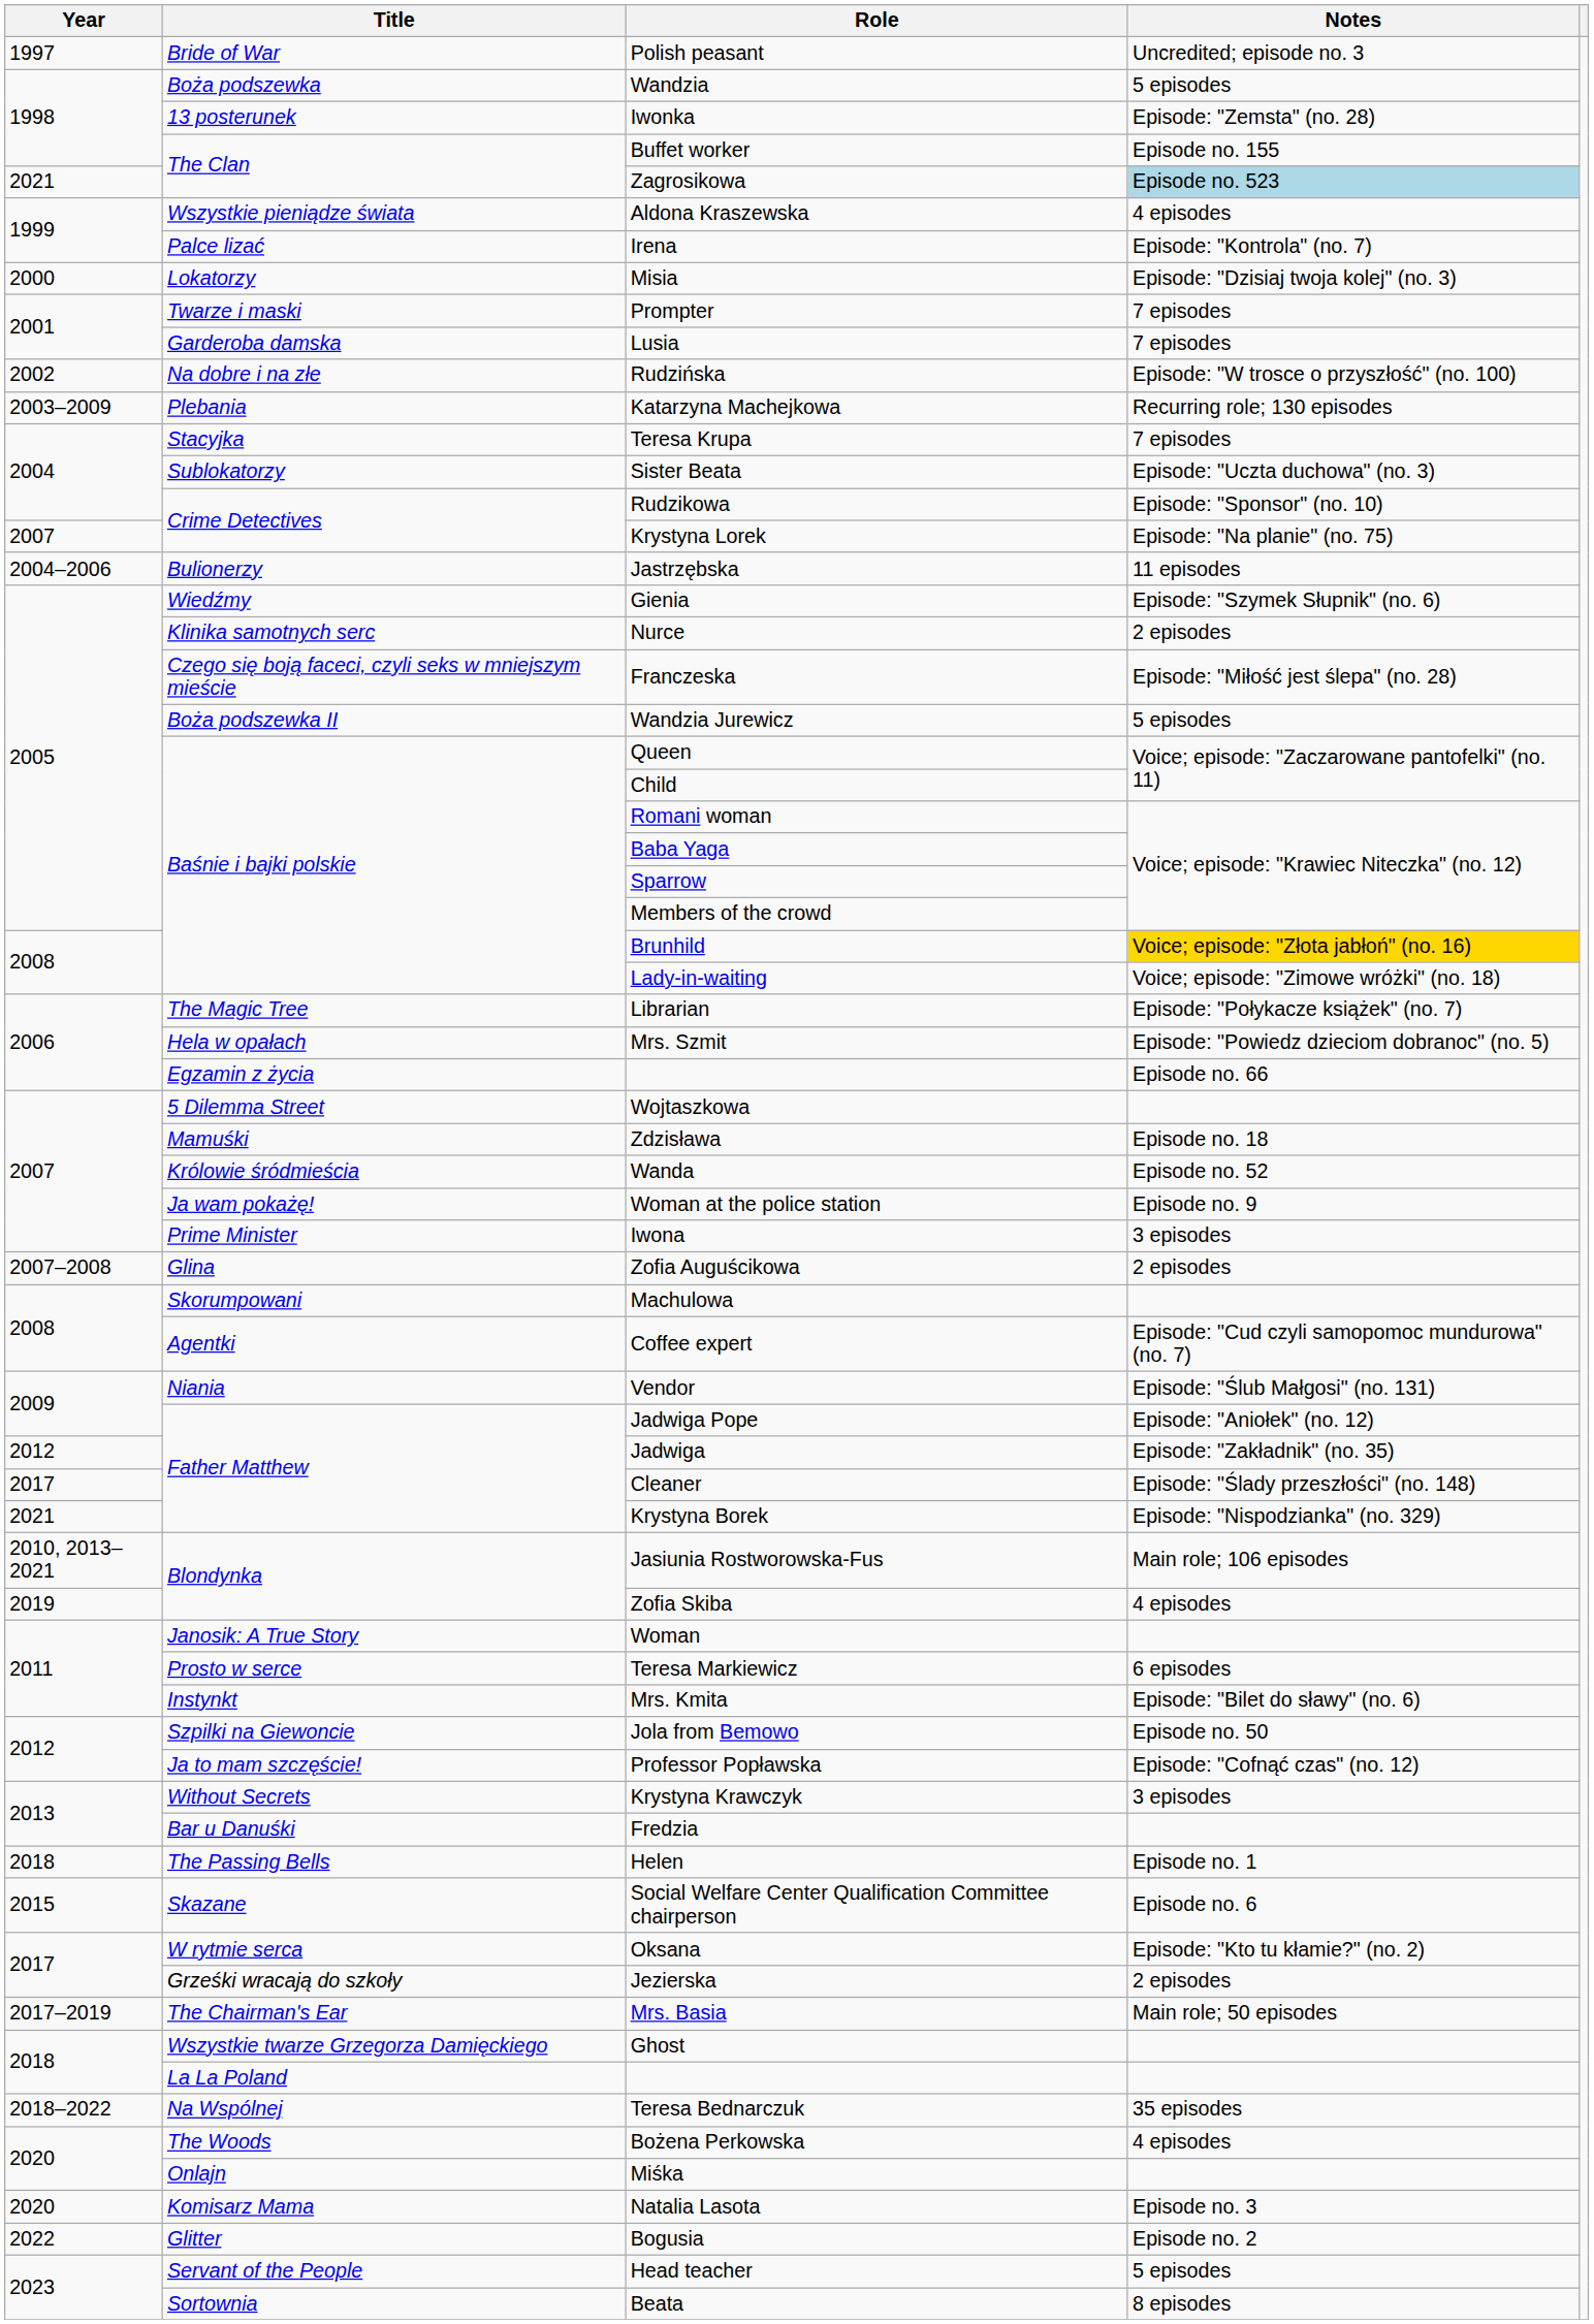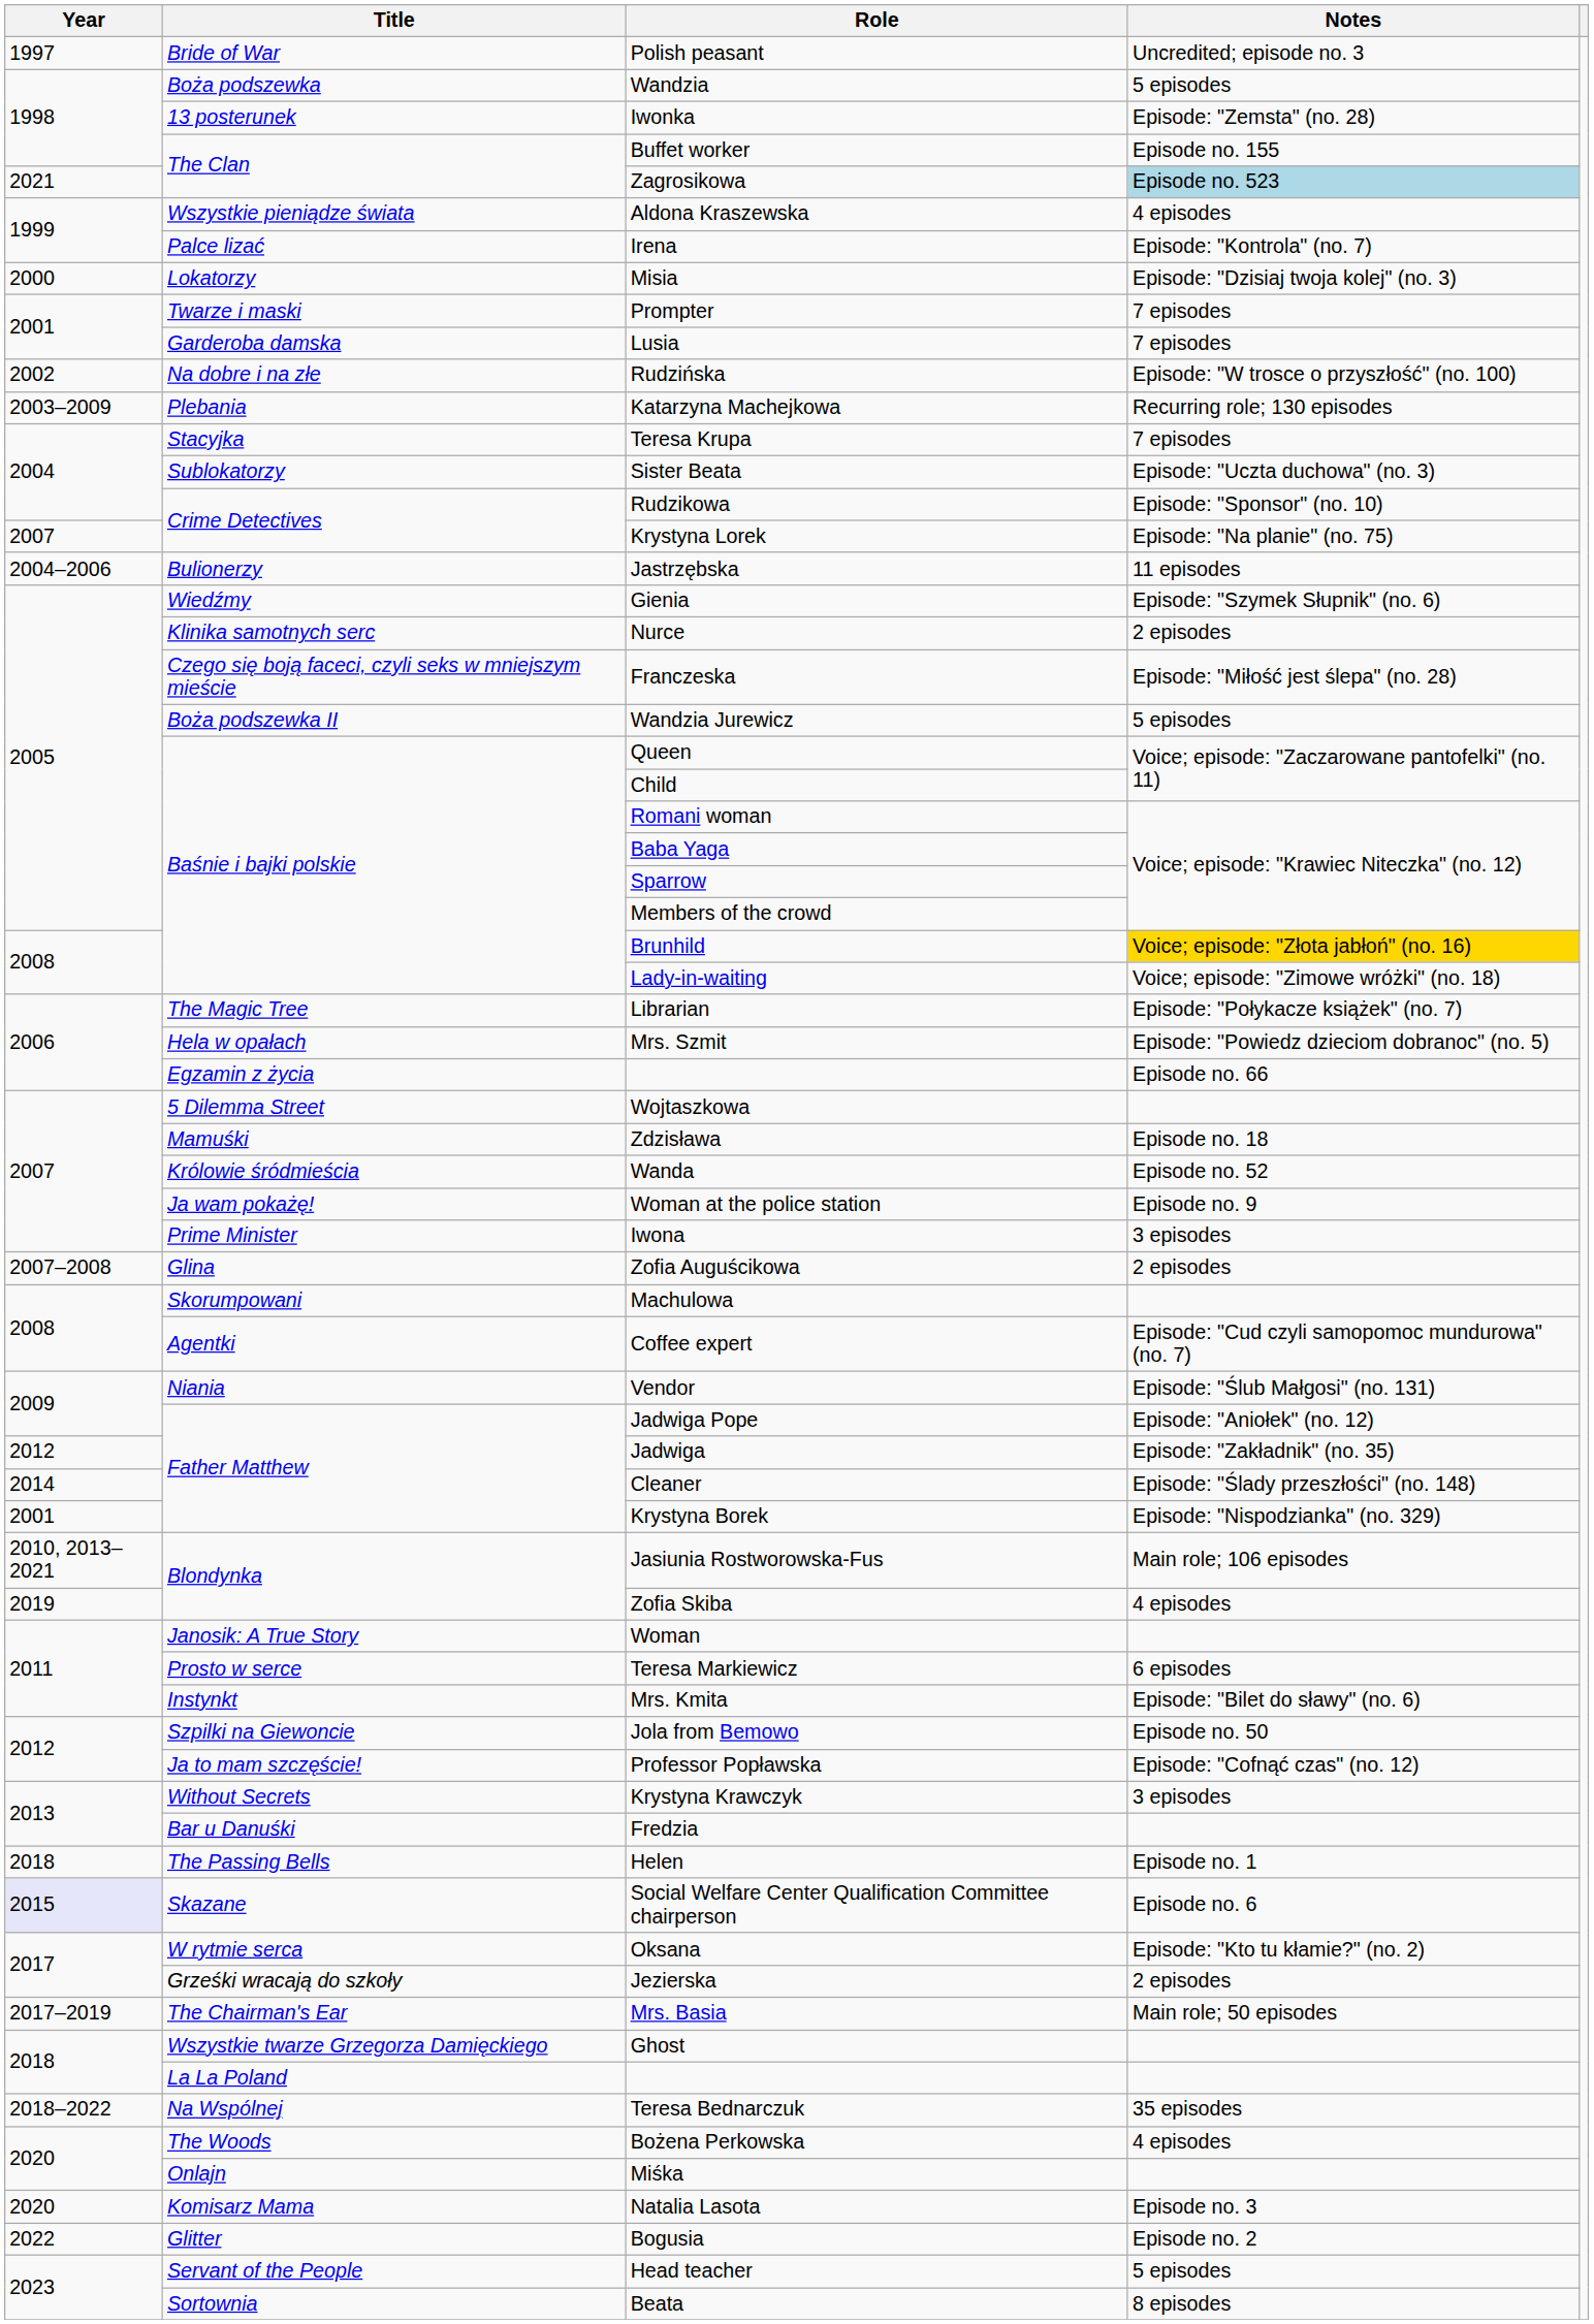 <table class="wikitable plainrowheaders sortable">
 <tr>
 <th scope="col">Year</th>
 <th scope="col">Title</th>
 <th scope="col">Role</th>
 <th scope="col" class="unsortable">Notes</th>
 <th scope="col" class="unsortable"></th>
 </tr>
 <tr>
 <td>1997</td>
 <td><em><a href='#'>Bride of War</a></em></td>
 <td>Polish peasant</td>
 <td>Uncredited; episode no. 3</td>
 <td rowspan=100></td>
 </tr>
 <tr>
 <td rowspan=3>1998</td>
 <td><em><a href='#'>Boża podszewka</a></em></td>
 <td>Wandzia</td>
 <td>5 episodes</td>
 </tr>
 <tr>
 <td><em><a href='#'>13 posterunek</a></em></td>
 <td>Iwonka</td>
 <td>Episode: "Zemsta" (no. 28)</td>
 </tr>
 <tr>
 <td rowspan=2><em><a href='#'>The Clan</a></em></td>
 <td>Buffet worker</td>
 <td>Episode no. 155</td>
 </tr>
 <tr>
 <td>2021</td>
 <td>Zagrosikowa</td>
 <td style="background: lightblue;">Episode no. 523</td>
 </tr>
 <tr>
 <td rowspan=2>1999</td>
 <td><em><a href='#'>Wszystkie pieniądze świata</a></em></td>
 <td>Aldona Kraszewska</td>
 <td>4 episodes</td>
 </tr>
 <tr>
 <td><em><a href='#'>Palce lizać</a></em></td>
 <td>Irena</td>
 <td>Episode: "Kontrola" (no. 7)</td>
 </tr>
 <tr>
 <td>2000</td>
 <td><em><a href='#'>Lokatorzy</a></em></td>
 <td>Misia</td>
 <td>Episode: "Dzisiaj twoja kolej" (no. 3)</td>
 </tr>
 <tr>
 <td rowspan=2>2001</td>
 <td><em><a href='#'>Twarze i maski</a></em></td>
 <td>Prompter</td>
 <td>7 episodes</td>
 </tr>
 <tr>
 <td><em><a href='#'>Garderoba damska</a></em></td>
 <td>Lusia</td>
 <td>7 episodes</td>
 </tr>
 <tr>
 <td>2002</td>
 <td><em><a href='#'>Na dobre i na złe</a></em></td>
 <td>Rudzińska</td>
 <td>Episode: "W trosce o przyszłość" (no. 100)</td>
 </tr>
 <tr>
 <td>2003–2009</td>
 <td><em><a href='#'>Plebania</a></em></td>
 <td>Katarzyna Machejkowa</td>
 <td>Recurring role; 130 episodes</td>
 </tr>
 <tr>
 <td rowspan=3>2004</td>
 <td><em><a href='#'>Stacyjka</a></em></td>
 <td>Teresa Krupa</td>
 <td>7 episodes</td>
 </tr>
 <tr>
 <td><em><a href='#'>Sublokatorzy</a></em></td>
 <td>Sister Beata</td>
 <td>Episode: "Uczta duchowa" (no. 3)</td>
 </tr>
 <tr>
 <td rowspan=2><em><a href='#'>Crime Detectives</a></em></td>
 <td>Rudzikowa</td>
 <td>Episode: "Sponsor" (no. 10)</td>
 </tr>
 <tr>
 <td>2007</td>
 <td>Krystyna Lorek</td>
 <td>Episode: "Na planie" (no. 75)</td>
 </tr>
 <tr>
 <td>2004–2006</td>
 <td><em><a href='#'>Bulionerzy</a></em></td>
 <td>Jastrzębska</td>
 <td>11 episodes</td>
 </tr>
 <tr>
 <td rowspan=10>2005</td>
 <td><em><a href='#'>Wiedźmy</a></em></td>
 <td>Gienia</td>
 <td>Episode: "Szymek Słupnik" (no. 6)</td>
 </tr>
 <tr>
 <td><em><a href='#'>Klinika samotnych serc</a></em></td>
 <td>Nurce</td>
 <td>2 episodes</td>
 </tr>
 <tr>
 <td><em><a href='#'>Czego się boją faceci, czyli seks w mniejszym mieście</a></em></td>
 <td>Franczeska</td>
 <td>Episode: "Miłość jest ślepa" (no. 28)</td>
 </tr>
 <tr>
 <td><em><a href='#'>Boża podszewka II</a></em></td>
 <td>Wandzia Jurewicz</td>
 <td>5 episodes</td>
 </tr>
 <tr>
 <td rowspan=8><em><a href='#'>Baśnie i bajki polskie</a></em></td>
 <td>Queen</td>
 <td rowspan=2>Voice; episode: "Zaczarowane pantofelki" (no. 11)</td>
 </tr>
 <tr>
 <td>Child</td>
 </tr>
 <tr>
 <td><a href='#'>Romani</a> woman</td>
 <td rowspan=4>Voice; episode: "Krawiec Niteczka" (no. 12)</td>
 </tr>
 <tr>
 <td><a href='#'>Baba Yaga</a></td>
 </tr>
 <tr>
 <td><a href='#'>Sparrow</a></td>
 </tr>
 <tr>
 <td>Members of the crowd</td>
 </tr>
 <tr>
 <td rowspan=2>2008</td>
 <td><a href='#'>Brunhild</a></td>
 <td style="background: gold;">Voice; episode: "Złota jabłoń" (no. 16)</td>
 </tr>
 <tr>
 <td><a href='#'>Lady-in-waiting</a></td>
 <td>Voice; episode: "Zimowe wróżki" (no. 18)</td>
 </tr>
 <tr>
 <td rowspan=3>2006</td>
 <td><em><a href='#'>The Magic Tree</a></em></td>
 <td>Librarian</td>
 <td>Episode: "Połykacze książek" (no. 7)</td>
 </tr>
 <tr>
 <td><em><a href='#'>Hela w opałach</a></em></td>
 <td>Mrs. Szmit</td>
 <td>Episode: "Powiedz dzieciom dobranoc" (no. 5)</td>
 </tr>
 <tr>
 <td><em><a href='#'>Egzamin z życia</a></em></td>
 <td></td>
 <td>Episode no. 66</td>
 </tr>
 <tr>
 <td rowspan=5>2007</td>
 <td><em><a href='#'>5 Dilemma Street</a></em></td>
 <td>Wojtaszkowa</td>
 <td></td>
 </tr>
 <tr>
 <td><em><a href='#'>Mamuśki</a></em></td>
 <td>Zdzisława</td>
 <td>Episode no. 18</td>
 </tr>
 <tr>
 <td><em><a href='#'>Królowie śródmieścia</a></em></td>
 <td>Wanda</td>
 <td>Episode no. 52</td>
 </tr>
 <tr>
 <td><em><a href='#'>Ja wam pokażę!</a></em></td>
 <td>Woman at the police station</td>
 <td>Episode no. 9</td>
 </tr>
 <tr>
 <td><em><a href='#'>Prime Minister</a></em></td>
 <td>Iwona</td>
 <td>3 episodes</td>
 </tr>
 <tr>
 <td>2007–2008</td>
 <td><em><a href='#'>Glina</a></em></td>
 <td>Zofia Auguścikowa</td>
 <td>2 episodes</td>
 </tr>
 <tr>
 <td rowspan=2>2008</td>
 <td><em><a href='#'>Skorumpowani</a></em></td>
 <td>Machulowa</td>
 <td></td>
 </tr>
 <tr>
 <td><em><a href='#'>Agentki</a></em></td>
 <td>Coffee expert</td>
 <td>Episode: "Cud czyli samopomoc mundurowa" (no. 7)</td>
 </tr>
 <tr>
 <td rowspan=2>2009</td>
 <td><em><a href='#'>Niania</a></em></td>
 <td>Vendor</td>
 <td>Episode: "Ślub Małgosi" (no. 131)</td>
 </tr>
 <tr>
 <td rowspan=4><em><a href='#'>Father Matthew</a></em></td>
 <td>Jadwiga Pope</td>
 <td>Episode: "Aniołek" (no. 12)</td>
 </tr>
 <tr>
 <td>2012</td>
 <td>Jadwiga</td>
 <td>Episode: "Zakładnik" (no. 35)</td>
 </tr>
 <tr>
-<td>2017</td>
+<td>2014</td>
 <td>Cleaner</td>
 <td>Episode: "Ślady przeszłości" (no. 148)</td>
 </tr>
 <tr>
-<td>2021</td>
+<td>2001</td>
 <td>Krystyna Borek</td>
 <td>Episode: "Nispodzianka" (no. 329)</td>
 </tr>
 <tr>
 <td>2010, 2013–2021</td>
 <td rowspan=2><em><a href='#'>Blondynka</a></em></td>
 <td>Jasiunia Rostworowska-Fus</td>
 <td>Main role; 106 episodes</td>
 </tr>
 <tr>
 <td>2019</td>
 <td>Zofia Skiba</td>
 <td>4 episodes</td>
 </tr>
 <tr>
 <td rowspan=3>2011</td>
 <td><em><a href='#'>Janosik: A True Story</a></em></td>
 <td>Woman</td>
 <td></td>
 </tr>
 <tr>
 <td><em><a href='#'>Prosto w serce</a></em></td>
 <td>Teresa Markiewicz</td>
 <td>6 episodes</td>
 </tr>
 <tr>
 <td><em><a href='#'>Instynkt</a></em></td>
 <td>Mrs. Kmita</td>
 <td>Episode: "Bilet do sławy" (no. 6)</td>
 </tr>
 <tr>
 <td rowspan=2>2012</td>
 <td><em><a href='#'>Szpilki na Giewoncie</a></em></td>
 <td>Jola from <a href='#'>Bemowo</a></td>
 <td>Episode no. 50</td>
 </tr>
 <tr>
 <td><em><a href='#'>Ja to mam szczęście!</a></em></td>
 <td>Professor Popławska</td>
 <td>Episode: "Cofnąć czas" (no. 12)</td>
 </tr>
 <tr>
 <td rowspan=2>2013</td>
 <td><em><a href='#'>Without Secrets</a></em></td>
 <td>Krystyna Krawczyk</td>
 <td>3 episodes</td>
 </tr>
 <tr>
 <td><em><a href='#'>Bar u Danuśki</a></em></td>
 <td>Fredzia</td>
 <td></td>
 </tr>
 <tr>
 <td>2018</td>
 <td><em><a href='#'>The Passing Bells</a></em></td>
 <td>Helen</td>
 <td>Episode no. 1</td>
 </tr>
 <tr>
-<td>2015</td>
+<td style="background: lavender;">2015</td>
 <td><em><a href='#'>Skazane</a></em></td>
 <td>Social Welfare Center Qualification Committee chairperson</td>
 <td>Episode no. 6</td>
 </tr>
 <tr>
 <td rowspan=2>2017</td>
 <td><em><a href='#'>W rytmie serca</a></em></td>
 <td>Oksana</td>
 <td>Episode: "Kto tu kłamie?" (no. 2)</td>
 </tr>
 <tr>
 <td><em>Grześki wracają do szkoły</em></td>
 <td>Jezierska</td>
 <td>2 episodes</td>
 </tr>
 <tr>
 <td>2017–2019</td>
 <td><em><a href='#'>The Chairman's Ear</a></em></td>
 <td><a href='#'>Mrs. Basia</a></td>
 <td>Main role; 50 episodes</td>
 </tr>
 <tr>
 <td rowspan=2>2018</td>
 <td><em><a href='#'>Wszystkie twarze Grzegorza Damięckiego</a></em></td>
 <td>Ghost</td>
 <td></td>
 </tr>
 <tr>
 <td><em><a href='#'>La La Poland</a></em></td>
 <td></td>
 <td></td>
 </tr>
 <tr>
 <td>2018–2022</td>
 <td><em><a href='#'>Na Wspólnej</a></em></td>
 <td>Teresa Bednarczuk</td>
 <td>35 episodes</td>
 </tr>
 <tr>
 <td rowspan=2>2020</td>
 <td><em><a href='#'>The Woods</a></em></td>
 <td>Bożena Perkowska</td>
 <td>4 episodes</td>
 </tr>
 <tr>
 <td><em><a href='#'>Onlajn</a></em></td>
 <td>Miśka</td>
 <td></td>
 </tr>
 <tr>
 <td>2020</td>
 <td><em><a href='#'>Komisarz Mama</a></em></td>
 <td>Natalia Lasota</td>
 <td>Episode no. 3</td>
 </tr>
 <tr>
 <td>2022</td>
 <td><em><a href='#'>Glitter</a></em></td>
 <td>Bogusia</td>
 <td>Episode no. 2</td>
 </tr>
 <tr>
 <td rowspan=2>2023</td>
 <td><em><a href='#'>Servant of the People</a></em></td>
 <td>Head teacher</td>
 <td>5 episodes</td>
 </tr>
 <tr>
 <td><em><a href='#'>Sortownia</a></em></td>
 <td>Beata</td>
 <td>8 episodes</td>
 </tr>
 </table>
